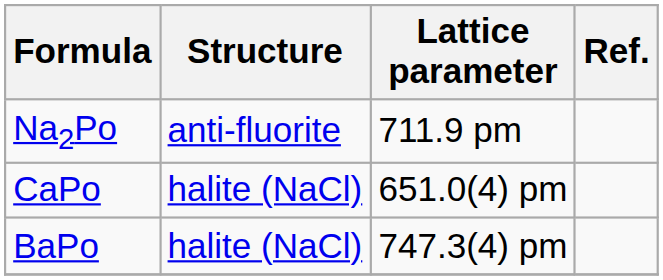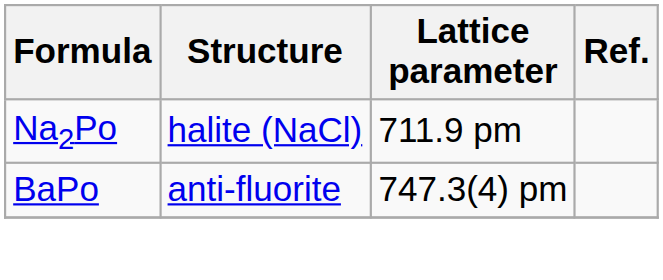 <table class="wikitable">
 <tr>
 <th>Formula</th>
 <th>Structure</th>
 <th>Lattice<br>parameter</th>
 <th>Ref.</th>
 </tr>
 <tr>
 <td><a href='#'>Na<sub>2</sub>Po</a></td>
-<td><a href='#'>anti-fluorite</a></td>
+<td><a href='#'>halite (NaCl)</a></td>
 <td>711.9 pm</td>
 <td></td>
 </tr>
 <tr>
-<td><a href='#'>CaPo</a></td>
-<td><a href='#'>halite (NaCl)</a></td>
-<td>651.0(4) pm</td>
-<td></td>
-</tr>
-<tr>
 <td><a href='#'>BaPo</a></td>
-<td><a href='#'>halite (NaCl)</a></td>
+<td><a href='#'>anti-fluorite</a></td>
 <td>747.3(4) pm</td>
 <td></td>
 </tr>
 <tr>
 </tr>
 </table>
